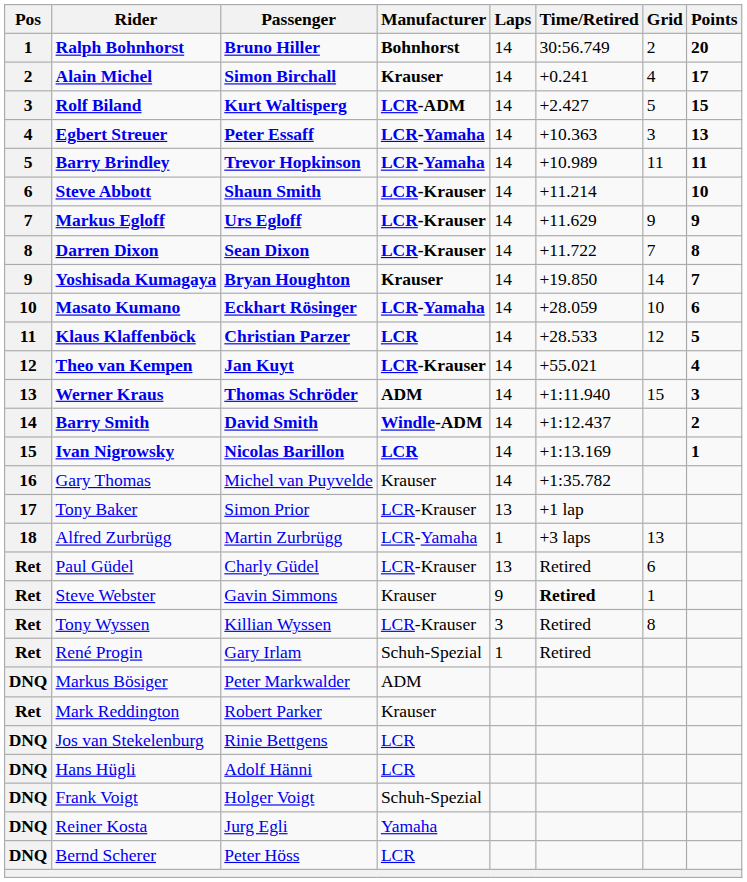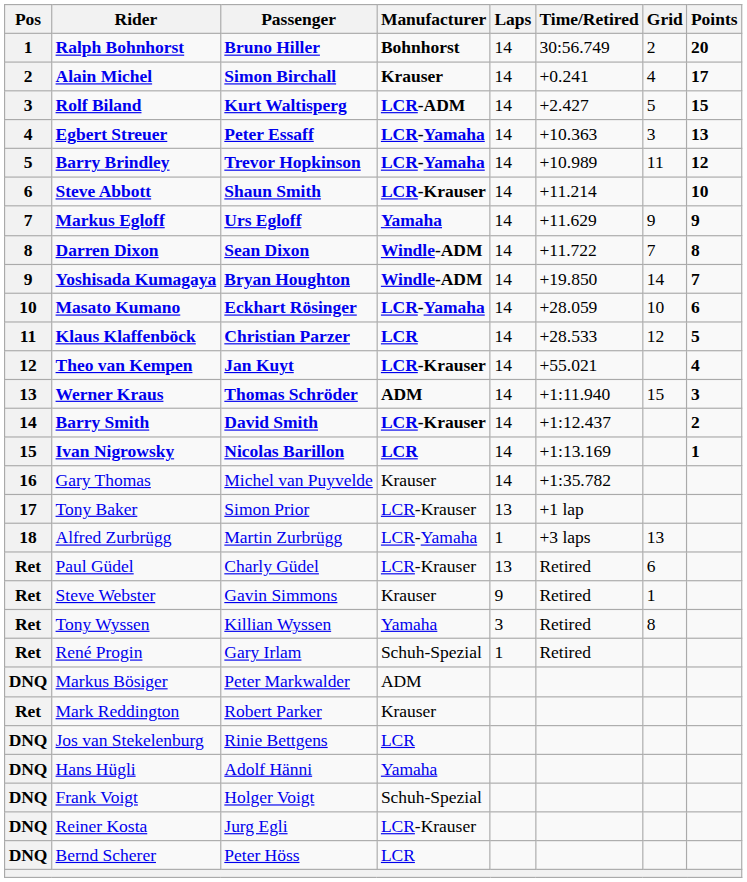 <table class="wikitable" style="font-size: 95%;">
 <tr>
 <th>Pos</th>
 <th>Rider</th>
 <th>Passenger</th>
 <th>Manufacturer</th>
 <th>Laps</th>
 <th>Time/Retired</th>
 <th>Grid</th>
 <th>Points</th>
 </tr>
 <tr>
 <th>1</th>
 <td> <strong><a href='#'>Ralph Bohnhorst</a></strong></td>
 <td> <strong><a href='#'>Bruno Hiller</a></strong></td>
 <td><strong>Bohnhorst</strong></td>
 <td>14</td>
 <td>30:56.749</td>
 <td>2</td>
 <td><strong>20</strong></td>
 </tr>
 <tr>
 <th>2</th>
 <td> <strong><a href='#'>Alain Michel</a></strong></td>
 <td> <strong><a href='#'>Simon Birchall</a></strong></td>
 <td><strong>Krauser</strong></td>
 <td>14</td>
 <td>+0.241</td>
 <td>4</td>
 <td><strong>17</strong></td>
 </tr>
 <tr>
 <th>3</th>
 <td> <strong><a href='#'>Rolf Biland</a></strong></td>
 <td> <strong><a href='#'>Kurt Waltisperg</a></strong></td>
 <td><strong><a href='#'>LCR</a>-ADM</strong></td>
 <td>14</td>
 <td>+2.427</td>
 <td>5</td>
 <td><strong>15</strong></td>
 </tr>
 <tr>
 <th>4</th>
 <td> <strong><a href='#'>Egbert Streuer</a></strong></td>
 <td> <strong><a href='#'>Peter Essaff</a></strong></td>
 <td><strong><a href='#'>LCR</a>-<a href='#'>Yamaha</a></strong></td>
 <td>14</td>
 <td>+10.363</td>
 <td>3</td>
 <td><strong>13</strong></td>
 </tr>
 <tr>
 <th>5</th>
 <td> <strong><a href='#'>Barry Brindley</a></strong></td>
 <td> <strong><a href='#'>Trevor Hopkinson</a></strong></td>
 <td><strong><a href='#'>LCR</a>-<a href='#'>Yamaha</a></strong></td>
 <td>14</td>
 <td>+10.989</td>
 <td>11</td>
-<td><strong>11</strong></td>
+<td><strong>12</strong></td>
 </tr>
 <tr>
 <th>6</th>
 <td> <strong><a href='#'>Steve Abbott</a></strong></td>
 <td> <strong><a href='#'>Shaun Smith</a></strong></td>
 <td><strong><a href='#'>LCR</a>-Krauser</strong></td>
 <td>14</td>
 <td>+11.214</td>
 <td></td>
 <td><strong>10</strong></td>
 </tr>
 <tr>
 <th>7</th>
 <td> <strong><a href='#'>Markus Egloff</a></strong></td>
 <td> <strong><a href='#'>Urs Egloff</a></strong></td>
-<td><strong><a href='#'>LCR</a>-Krauser</strong></td>
+<td><strong><a href='#'>Yamaha</a></strong></td>
 <td>14</td>
 <td>+11.629</td>
 <td>9</td>
 <td><strong>9</strong></td>
 </tr>
 <tr>
 <th>8</th>
 <td> <strong><a href='#'>Darren Dixon</a></strong></td>
 <td> <strong><a href='#'>Sean Dixon</a></strong></td>
-<td><strong><a href='#'>LCR</a>-Krauser</strong></td>
+<td><strong><a href='#'>Windle</a>-ADM</strong></td>
 <td>14</td>
 <td>+11.722</td>
 <td>7</td>
 <td><strong>8</strong></td>
 </tr>
 <tr>
 <th>9</th>
 <td> <strong><a href='#'>Yoshisada Kumagaya</a></strong></td>
 <td> <strong><a href='#'>Bryan Houghton</a></strong></td>
-<td><strong>Krauser</strong></td>
+<td><strong><a href='#'>Windle</a>-ADM</strong></td>
 <td>14</td>
 <td>+19.850</td>
 <td>14</td>
 <td><strong>7</strong></td>
 </tr>
 <tr>
 <th>10</th>
 <td> <strong><a href='#'>Masato Kumano</a></strong></td>
 <td> <strong><a href='#'>Eckhart Rösinger</a></strong></td>
 <td><strong><a href='#'>LCR</a>-<a href='#'>Yamaha</a></strong></td>
 <td>14</td>
 <td>+28.059</td>
 <td>10</td>
 <td><strong>6</strong></td>
 </tr>
 <tr>
 <th>11</th>
 <td> <strong><a href='#'>Klaus Klaffenböck</a></strong></td>
 <td> <strong><a href='#'>Christian Parzer</a></strong></td>
 <td><strong><a href='#'>LCR</a></strong></td>
 <td>14</td>
 <td>+28.533</td>
 <td>12</td>
 <td><strong>5</strong></td>
 </tr>
 <tr>
 <th>12</th>
 <td> <strong><a href='#'>Theo van Kempen</a></strong></td>
 <td> <strong><a href='#'>Jan Kuyt</a></strong></td>
 <td><strong><a href='#'>LCR</a>-Krauser</strong></td>
 <td>14</td>
 <td>+55.021</td>
 <td></td>
 <td><strong>4</strong></td>
 </tr>
 <tr>
 <th>13</th>
 <td> <strong><a href='#'>Werner Kraus</a></strong></td>
 <td> <strong><a href='#'>Thomas Schröder</a></strong></td>
 <td><strong>ADM</strong></td>
 <td>14</td>
 <td>+1:11.940</td>
 <td>15</td>
 <td><strong>3</strong></td>
 </tr>
 <tr>
 <th>14</th>
 <td> <strong><a href='#'>Barry Smith</a></strong></td>
 <td> <strong><a href='#'>David Smith</a></strong></td>
-<td><strong><a href='#'>Windle</a>-ADM</strong></td>
+<td><strong><a href='#'>LCR</a>-Krauser</strong></td>
 <td>14</td>
 <td>+1:12.437</td>
 <td></td>
 <td><strong>2</strong></td>
 </tr>
 <tr>
 <th>15</th>
 <td> <strong><a href='#'>Ivan Nigrowsky</a></strong></td>
 <td> <strong><a href='#'>Nicolas Barillon</a></strong></td>
 <td><strong><a href='#'>LCR</a></strong></td>
 <td>14</td>
 <td>+1:13.169</td>
 <td></td>
 <td><strong>1</strong></td>
 </tr>
 <tr>
 <th>16</th>
 <td> <a href='#'>Gary Thomas</a></td>
 <td> <a href='#'>Michel van Puyvelde</a></td>
 <td>Krauser</td>
 <td>14</td>
 <td>+1:35.782</td>
 <td></td>
 <td></td>
 </tr>
 <tr>
 <th>17</th>
 <td> <a href='#'>Tony Baker</a></td>
 <td> <a href='#'>Simon Prior</a></td>
 <td><a href='#'>LCR</a>-Krauser</td>
 <td>13</td>
 <td>+1 lap</td>
 <td></td>
 <td></td>
 </tr>
 <tr>
 <th>18</th>
 <td> <a href='#'>Alfred Zurbrügg</a></td>
 <td> <a href='#'>Martin Zurbrügg</a></td>
 <td><a href='#'>LCR</a>-<a href='#'>Yamaha</a></td>
 <td>1</td>
 <td>+3 laps</td>
 <td>13</td>
 <td></td>
 </tr>
 <tr>
 <th>Ret</th>
 <td> <a href='#'>Paul Güdel</a></td>
 <td> <a href='#'>Charly Güdel</a></td>
 <td><a href='#'>LCR</a>-Krauser</td>
 <td>13</td>
 <td>Retired</td>
 <td>6</td>
 <td></td>
 </tr>
 <tr>
 <th>Ret</th>
 <td> <a href='#'>Steve Webster</a></td>
 <td> <a href='#'>Gavin Simmons</a></td>
 <td>Krauser</td>
 <td>9</td>
-<td><strong>Retired</strong></td>
+<td>Retired</td>
 <td>1</td>
 <td></td>
 </tr>
 <tr>
 <th>Ret</th>
 <td> <a href='#'>Tony Wyssen</a></td>
 <td> <a href='#'>Killian Wyssen</a></td>
-<td><a href='#'>LCR</a>-Krauser</td>
+<td><a href='#'>Yamaha</a></td>
 <td>3</td>
 <td>Retired</td>
 <td>8</td>
 <td></td>
 </tr>
 <tr>
 <th>Ret</th>
 <td> <a href='#'>René Progin</a></td>
 <td> <a href='#'>Gary Irlam</a></td>
 <td>Schuh-Spezial</td>
 <td>1</td>
 <td>Retired</td>
 <td></td>
 <td></td>
 </tr>
 <tr>
 <th>DNQ</th>
 <td> <a href='#'>Markus Bösiger</a></td>
 <td> <a href='#'>Peter Markwalder</a></td>
 <td>ADM</td>
 <td></td>
 <td></td>
 <td></td>
 <td></td>
 </tr>
 <tr>
 <th>Ret</th>
 <td> <a href='#'>Mark Reddington</a></td>
 <td> <a href='#'>Robert Parker</a></td>
 <td>Krauser</td>
 <td></td>
 <td></td>
 <td></td>
 <td></td>
 </tr>
 <tr>
 <th>DNQ</th>
 <td> <a href='#'>Jos van Stekelenburg</a></td>
 <td> <a href='#'>Rinie Bettgens</a></td>
 <td><a href='#'>LCR</a></td>
 <td></td>
 <td></td>
 <td></td>
 <td></td>
 </tr>
 <tr>
 <th>DNQ</th>
 <td> <a href='#'>Hans Hügli</a></td>
 <td> <a href='#'>Adolf Hänni</a></td>
-<td><a href='#'>LCR</a></td>
+<td><a href='#'>Yamaha</a></td>
 <td></td>
 <td></td>
 <td></td>
 <td></td>
 </tr>
 <tr>
 <th>DNQ</th>
 <td> <a href='#'>Frank Voigt</a></td>
 <td> <a href='#'>Holger Voigt</a></td>
 <td>Schuh-Spezial</td>
 <td></td>
 <td></td>
 <td></td>
 <td></td>
 </tr>
 <tr>
 <th>DNQ</th>
 <td> <a href='#'>Reiner Kosta</a></td>
 <td> <a href='#'>Jurg Egli</a></td>
-<td><a href='#'>Yamaha</a></td>
+<td><a href='#'>LCR</a>-Krauser</td>
 <td></td>
 <td></td>
 <td></td>
 <td></td>
 </tr>
 <tr>
 <th>DNQ</th>
 <td> <a href='#'>Bernd Scherer</a></td>
 <td> <a href='#'>Peter Höss</a></td>
 <td><a href='#'>LCR</a></td>
 <td></td>
 <td></td>
 <td></td>
 <td></td>
 </tr>
 <tr>
 <th colspan=8></th>
 </tr>
 </table>
